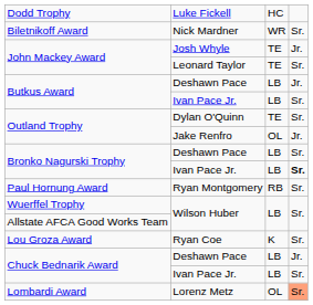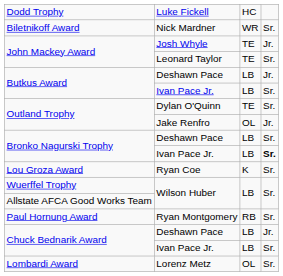 <table class="wikitable">
 <tr>
 <td><a href='#'>Dodd Trophy</a></td>
 <td><a href='#'>Luke Fickell</a></td>
 <td>HC</td>
 <td></td>
 </tr>
 <tr>
 <td><a href='#'>Biletnikoff Award</a></td>
 <td>Nick Mardner</td>
 <td>WR</td>
 <td>Sr.</td>
 </tr>
 <tr>
 <td rowspan="2"><a href='#'>John Mackey Award</a></td>
 <td><a href='#'>Josh Whyle</a></td>
 <td>TE</td>
 <td>Jr.</td>
 </tr>
 <tr>
 <td>Leonard Taylor</td>
 <td>TE</td>
 <td>Sr.</td>
 </tr>
 <tr>
 <td rowspan="2"><a href='#'>Butkus Award</a></td>
 <td>Deshawn Pace</td>
 <td>LB</td>
 <td>Jr.</td>
 </tr>
 <tr>
 <td><a href='#'>Ivan Pace Jr.</a></td>
 <td>LB</td>
 <td>Sr.</td>
 </tr>
 <tr>
 <td rowspan="2"><a href='#'>Outland Trophy</a></td>
 <td>Dylan O'Quinn</td>
 <td>TE</td>
 <td> Sr.</td>
 </tr>
 <tr>
 <td>Jake Renfro</td>
 <td>OL</td>
 <td>Jr.</td>
 </tr>
 <tr>
 <td rowspan="2"><a href='#'>Bronko Nagurski Trophy</a></td>
 <td>Deshawn Pace</td>
 <td>LB</td>
 <td>Sr.</td>
 </tr>
 <tr>
 <td>Ivan Pace Jr.</td>
 <td>LB</td>
 <td><strong>Sr.</strong></td>
 </tr>
 <tr>
-<td><a href='#'>Paul Hornung Award</a></td>
-<td>Ryan Montgomery</td>
-<td>RB</td>
+<td><a href='#'>Lou Groza Award</a></td>
+<td>Ryan Coe</td>
+<td>K</td>
 <td>Sr.</td>
 </tr>
 <tr>
 <td><a href='#'>Wuerffel Trophy</a></td>
 <td rowspan="2">Wilson Huber</td>
 <td rowspan="2">LB</td>
 <td rowspan="2"> Sr.</td>
 </tr>
 <tr>
 <td>Allstate AFCA Good Works Team</td>
 </tr>
 <tr>
-<td><a href='#'>Lou Groza Award</a></td>
-<td>Ryan Coe</td>
-<td>K</td>
+<td><a href='#'>Paul Hornung Award</a></td>
+<td>Ryan Montgomery</td>
+<td>RB</td>
 <td>Sr.</td>
 </tr>
 <tr>
 <td rowspan="2"><a href='#'>Chuck Bednarik Award</a></td>
 <td>Deshawn Pace</td>
 <td>LB</td>
 <td>Jr.</td>
 </tr>
 <tr>
 <td>Ivan Pace Jr.</td>
 <td>LB</td>
 <td>Sr.</td>
 </tr>
 <tr>
 <td><a href='#'>Lombardi Award</a></td>
 <td>Lorenz Metz</td>
 <td>OL</td>
-<td style="background: lightsalmon;"> Sr.</td>
+<td> Sr.</td>
 </tr>
 </table>
